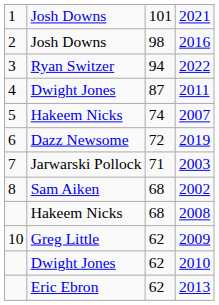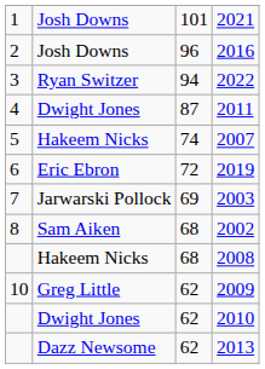 <table class="wikitable">
 <tr>
 </tr>
 <tr>
 <td>1</td>
 <td><a href='#'>Josh Downs</a></td>
 <td>101</td>
 <td><a href='#'>2021</a></td>
 </tr>
 <tr>
 <td>2</td>
 <td>Josh Downs</td>
-<td>98</td>
+<td>96</td>
 <td><a href='#'>2016</a></td>
 </tr>
 <tr>
 <td>3</td>
 <td><a href='#'>Ryan Switzer</a></td>
 <td>94</td>
 <td><a href='#'>2022</a></td>
 </tr>
 <tr>
 <td>4</td>
 <td><a href='#'>Dwight Jones</a></td>
 <td>87</td>
 <td><a href='#'>2011</a></td>
 </tr>
 <tr>
 <td>5</td>
 <td><a href='#'>Hakeem Nicks</a></td>
 <td>74</td>
 <td><a href='#'>2007</a></td>
 </tr>
 <tr>
 <td>6</td>
-<td><a href='#'>Dazz Newsome</a></td>
+<td><a href='#'>Eric Ebron</a></td>
 <td>72</td>
 <td><a href='#'>2019</a></td>
 </tr>
 <tr>
 <td>7</td>
 <td>Jarwarski Pollock</td>
-<td>71</td>
+<td>69</td>
 <td><a href='#'>2003</a></td>
 </tr>
 <tr>
 <td>8</td>
 <td><a href='#'>Sam Aiken</a></td>
 <td>68</td>
 <td><a href='#'>2002</a></td>
 </tr>
 <tr>
 <td></td>
 <td>Hakeem Nicks</td>
 <td>68</td>
 <td><a href='#'>2008</a></td>
 </tr>
 <tr>
 <td>10</td>
 <td><a href='#'>Greg Little</a></td>
 <td>62</td>
 <td><a href='#'>2009</a></td>
 </tr>
 <tr>
 <td></td>
 <td><a href='#'>Dwight Jones</a></td>
 <td>62</td>
 <td><a href='#'>2010</a></td>
 </tr>
 <tr>
 <td></td>
-<td><a href='#'>Eric Ebron</a></td>
+<td><a href='#'>Dazz Newsome</a></td>
 <td>62</td>
 <td><a href='#'>2013</a></td>
 </tr>
 </table>
